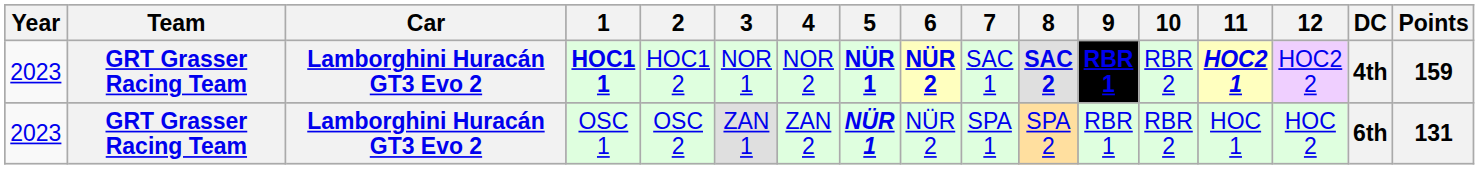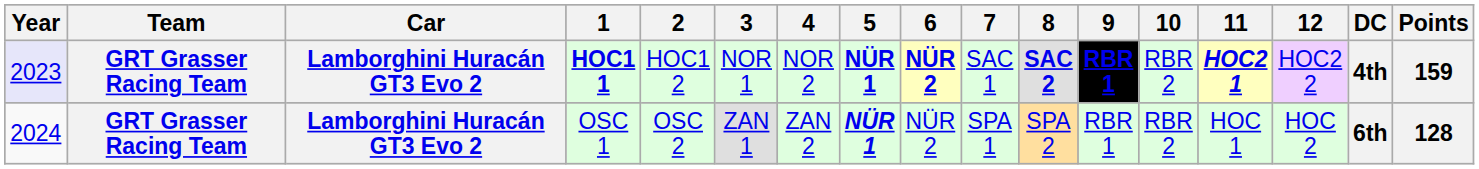 <table class="wikitable" style="text-align:center; font-size:85%">
 <tr>
 <th>Year</th>
 <th>Team</th>
 <th>Car</th>
 <th>1</th>
 <th>2</th>
 <th>3</th>
 <th>4</th>
 <th>5</th>
 <th>6</th>
 <th>7</th>
 <th>8</th>
 <th>9</th>
 <th>10</th>
 <th>11</th>
 <th>12</th>
 <th>DC</th>
 <th>Points</th>
 </tr>
 <tr>
-<td><a href='#'>2023</a></td>
+<td style="background: lavender;"><a href='#'>2023</a></td>
 <th><a href='#'>GRT Grasser Racing Team</a></th>
 <th><a href='#'>Lamborghini Huracán GT3 Evo 2</a></th>
 <td style="background:#DFFFDF;"><strong><a href='#'>HOC1<br>1</a></strong><br></td>
 <td style="background:#DFFFDF;"><a href='#'>HOC1<br>2</a><br></td>
 <td style="background:#DFFFDF;"><a href='#'>NOR<br>1</a><br></td>
 <td style="background:#DFFFDF;"><a href='#'>NOR<br>2</a><br></td>
 <td style="background:#DFFFDF;"><strong><a href='#'>NÜR<br>1</a><br></strong></td>
 <td style="background:#FFFFBF;"><strong><a href='#'>NÜR<br>2</a></strong><br></td>
 <td style="background:#DFFFDF;"><a href='#'>SAC<br>1</a><br></td>
 <td style="background:#DFDFDF;"><strong><a href='#'>SAC<br>2</a></strong><br></td>
 <td style="background-color:#000000;color:white"><strong><a href='#'><span>RBR<br>1</span></a></strong><br></td>
 <td style="background:#DFFFDF;"><a href='#'>RBR<br>2</a><br></td>
 <td style="background:#FFFFBF;"><strong><em><a href='#'>HOC2<br>1</a></em></strong><br></td>
 <td style="background:#EFCFFF;"><a href='#'>HOC2<br>2</a><br></td>
 <th>4th</th>
 <th>159</th>
 </tr>
 <tr>
-<td><a href='#'>2023</a></td>
+<td><a href='#'>2024</a></td>
 <th><a href='#'>GRT Grasser Racing Team</a></th>
 <th><a href='#'>Lamborghini Huracán GT3 Evo 2</a></th>
 <td style="background:#DFFFDF;"><a href='#'>OSC<br>1</a><br></td>
 <td style="background:#DFFFDF;"><a href='#'>OSC<br>2</a><br></td>
 <td style="background:#DFDFDF;"><a href='#'>ZAN<br>1</a><br></td>
 <td style="background:#DFFFDF;"><a href='#'>ZAN<br>2</a><br></td>
 <td style="background:#DFFFDF;"><strong><em><a href='#'>NÜR<br>1</a></em></strong><br></td>
 <td style="background:#DFFFDF;"><a href='#'>NÜR<br>2</a><br></td>
 <td style="background:#DFFFDF;"><a href='#'>SPA<br>1</a><br></td>
 <td style="background:#FFDF9F;"><a href='#'>SPA<br>2</a><br></td>
 <td style="background:#DFFFDF;"><a href='#'>RBR<br>1</a><br></td>
 <td style="background:#DFFFDF;"><a href='#'>RBR<br>2</a><br></td>
 <td style="background:#DFFFDF;"><a href='#'>HOC<br>1</a><br></td>
 <td style="background:#DFFFDF;"><a href='#'>HOC<br>2</a><br></td>
 <th>6th</th>
-<th>131</th>
+<th>128</th>
 </tr>
 </table>
